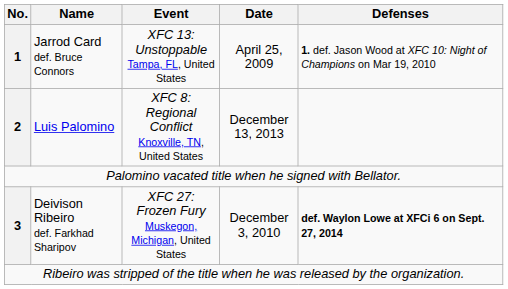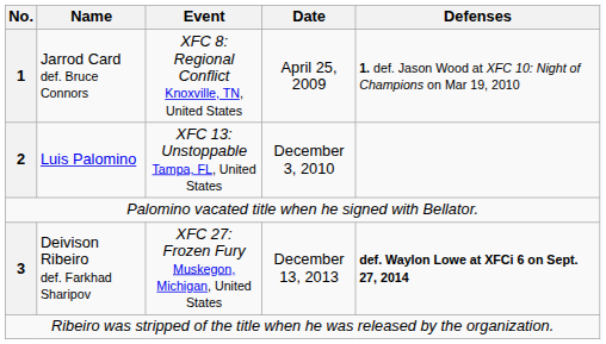 <table class="wikitable" width=100%>
 <tr>
 <th width=1%>No.</th>
 <th width=19%>Name</th>
 <th width=20%>Event</th>
 <th width=16%>Date</th>
 <th width=44%>Defenses</th>
 </tr>
 <tr>
 <th>1</th>
 <td align=left> Jarrod Card<br><small>def. Bruce Connors</small></td>
-<td align=center><em>XFC 13:</em><br><em>Unstoppable</em><br><small><a href='#'>Tampa, FL</a>, United States</small></td>
+<td align=center><em>XFC 8:</em><br><em>Regional Conflict</em><br><small><a href='#'>Knoxville, TN</a>, United States</small></td>
 <td align=center>April 25, 2009</td>
 <td><small><strong>1.</strong> def. Jason Wood at <em>XFC 10: Night of Champions</em> on Mar 19, 2010</small></td>
 </tr>
 <tr>
 <th>2</th>
 <td align=left> <a href='#'>Luis Palomino</a></td>
-<td align=center><em>XFC 8:</em><br><em>Regional Conflict</em><br><small><a href='#'>Knoxville, TN</a>, United States</small></td>
-<td align=center>December 13, 2013</td>
+<td align=center><em>XFC 13:</em><br><em>Unstoppable</em><br><small><a href='#'>Tampa, FL</a>, United States</small></td>
+<td align=center>December 3, 2010</td>
 <td></td>
 </tr>
 <tr>
 <td align="center" colspan="5"><em>Palomino vacated title when he signed with Bellator.</em></td>
 </tr>
 <tr>
 <th>3</th>
 <td align=left> Deivison Ribeiro<br><small>def. Farkhad Sharipov</small></td>
 <td align=center><em>XFC 27:</em><br><em>Frozen Fury</em><br><small><a href='#'>Muskegon, Michigan</a>, United States</small></td>
-<td align=center>December 3, 2010</td>
+<td align=center>December 13, 2013</td>
 <td><strong><small> def. Waylon Lowe at XFCi 6 on Sept. 27, 2014</small></strong></td>
 </tr>
 <tr>
 <td align="center" colspan="5"><em>Ribeiro was stripped of the title when he was released by the organization.</em></td>
 </tr>
 </table>
